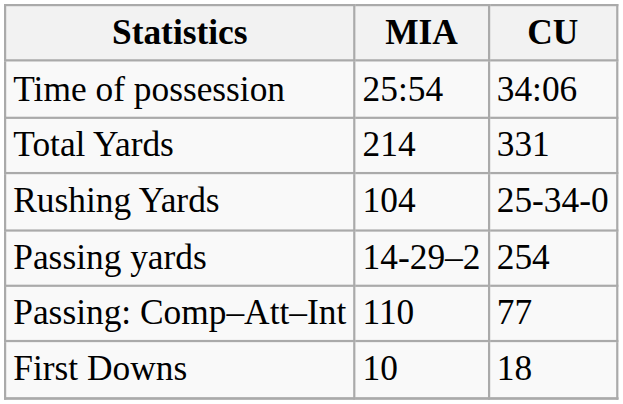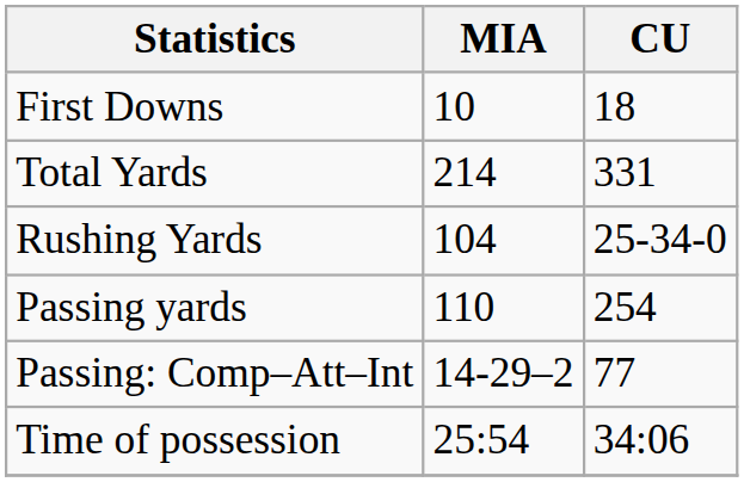 <table class="wikitable">
 <tr>
 <th>Statistics</th>
 <th>MIA</th>
 <th>CU</th>
 </tr>
 <tr>
-<td>Time of possession</td>
-<td>25:54</td>
-<td>34:06</td>
+<td>First Downs</td>
+<td>10</td>
+<td>18</td>
 </tr>
 <tr>
 <td>Total Yards</td>
 <td>214</td>
 <td>331</td>
 </tr>
 <tr>
 <td>Rushing Yards</td>
 <td>104</td>
 <td>25-34-0</td>
 </tr>
 <tr>
 <td>Passing yards</td>
-<td>14-29–2</td>
+<td>110</td>
 <td>254</td>
 </tr>
 <tr>
 <td>Passing: Comp–Att–Int</td>
-<td>110</td>
+<td>14-29–2</td>
 <td>77</td>
 </tr>
 <tr>
-<td>First Downs</td>
-<td>10</td>
-<td>18</td>
+<td>Time of possession</td>
+<td>25:54</td>
+<td>34:06</td>
 </tr>
 <tr>
 </tr>
 </table>
